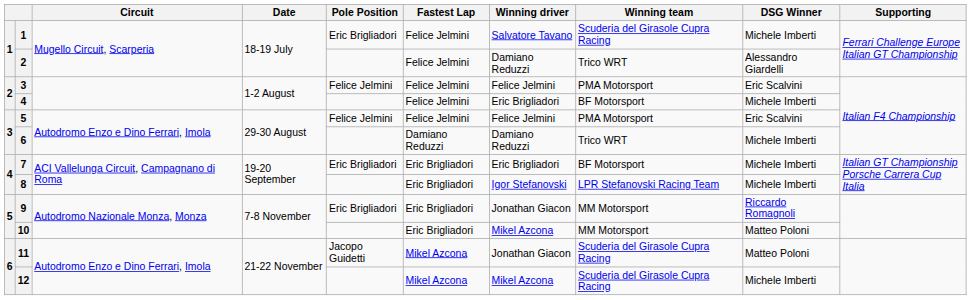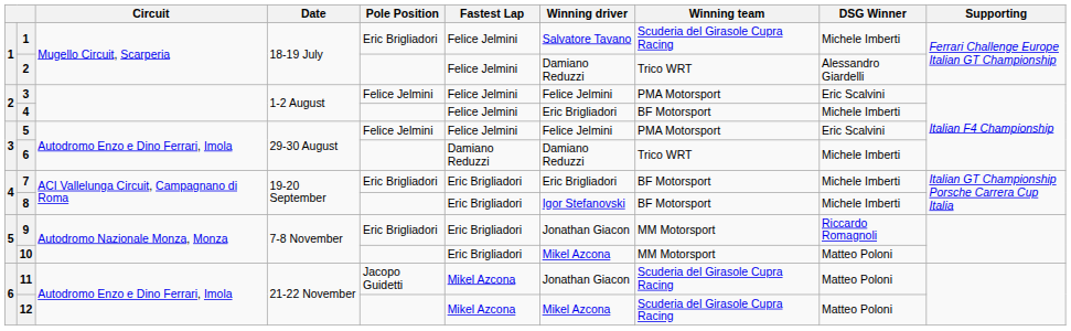 <table class="wikitable" style="font-size: 85%;">
 <tr>
 <th colspan="2"></th>
 <th>Circuit</th>
 <th>Date</th>
 <th>Pole Position</th>
 <th>Fastest Lap</th>
 <th>Winning driver</th>
 <th>Winning team</th>
 <th>DSG Winner</th>
 <th>Supporting</th>
 </tr>
 <tr>
 <th rowspan="2">1</th>
 <th>1</th>
 <td rowspan="2"><a href='#'>Mugello Circuit</a>, <a href='#'>Scarperia</a></td>
 <td rowspan="2">18-19 July</td>
 <td> Eric Brigliadori</td>
 <td> Felice Jelmini</td>
 <td> <a href='#'>Salvatore Tavano</a></td>
 <td> <a href='#'>Scuderia del Girasole Cupra Racing</a></td>
 <td> Michele Imberti</td>
 <td rowspan="2"><em><a href='#'>Ferrari Challenge Europe</a></em><br><em><a href='#'>Italian GT Championship</a></em></td>
 </tr>
 <tr>
 <th>2</th>
 <td></td>
 <td> Felice Jelmini</td>
 <td> Damiano Reduzzi</td>
 <td> Trico WRT</td>
 <td> Alessandro Giardelli</td>
 </tr>
 <tr>
 <th rowspan="2">2</th>
 <th>3</th>
 <td rowspan="2"></td>
 <td rowspan="2">1-2 August</td>
 <td> Felice Jelmini</td>
 <td> Felice Jelmini</td>
 <td> Felice Jelmini</td>
 <td> PMA Motorsport</td>
 <td> Eric Scalvini</td>
 <td rowspan="4"><em><a href='#'>Italian F4 Championship</a></em></td>
 </tr>
 <tr>
 <th>4</th>
 <td></td>
 <td> Felice Jelmini</td>
 <td> Eric Brigliadori</td>
 <td> BF Motorsport</td>
 <td> Michele Imberti</td>
 </tr>
 <tr>
 <th rowspan="2">3</th>
 <th>5</th>
 <td rowspan="2"><a href='#'>Autodromo Enzo e Dino Ferrari</a>, <a href='#'>Imola</a></td>
 <td rowspan="2">29-30 August</td>
 <td> Felice Jelmini</td>
 <td> Felice Jelmini</td>
 <td> Felice Jelmini</td>
 <td> PMA Motorsport</td>
 <td> Eric Scalvini</td>
 </tr>
 <tr>
 <th>6</th>
 <td></td>
 <td> Damiano Reduzzi</td>
 <td> Damiano Reduzzi</td>
 <td> Trico WRT</td>
 <td> Michele Imberti</td>
 </tr>
 <tr>
 <th rowspan="2">4</th>
 <th>7</th>
 <td rowspan="2"><a href='#'>ACI Vallelunga Circuit</a>, <a href='#'>Campagnano di Roma</a></td>
 <td rowspan="2">19-20 September</td>
 <td> Eric Brigliadori</td>
 <td> Eric Brigliadori</td>
 <td> Eric Brigliadori</td>
 <td> BF Motorsport</td>
 <td> Michele Imberti</td>
 <td rowspan="2"><em><a href='#'>Italian GT Championship</a></em><br><em><a href='#'>Porsche Carrera Cup Italia</a></em></td>
 </tr>
 <tr>
 <th>8</th>
 <td></td>
 <td> Eric Brigliadori</td>
 <td> <a href='#'>Igor Stefanovski</a></td>
-<td> <a href='#'>LPR Stefanovski Racing Team</a></td>
+<td> BF Motorsport</td>
 <td> Michele Imberti</td>
 </tr>
 <tr>
 <th rowspan="2">5</th>
 <th>9</th>
 <td rowspan="2"><a href='#'>Autodromo Nazionale Monza</a>, <a href='#'>Monza</a></td>
 <td rowspan="2">7-8 November</td>
 <td> Eric Brigliadori</td>
 <td> Eric Brigliadori</td>
 <td> Jonathan Giacon</td>
 <td> MM Motorsport</td>
 <td> <a href='#'>Riccardo Romagnoli</a></td>
 <td rowspan="2"></td>
 </tr>
 <tr>
 <th>10</th>
 <td></td>
 <td> Eric Brigliadori</td>
 <td> <a href='#'>Mikel Azcona</a></td>
 <td> MM Motorsport</td>
 <td> Matteo Poloni</td>
 </tr>
 <tr>
 <th rowspan="2">6</th>
 <th>11</th>
 <td rowspan="2"><a href='#'>Autodromo Enzo e Dino Ferrari</a>, <a href='#'>Imola</a></td>
 <td rowspan="2">21-22 November</td>
 <td> Jacopo Guidetti</td>
 <td> <a href='#'>Mikel Azcona</a></td>
 <td> Jonathan Giacon</td>
 <td> <a href='#'>Scuderia del Girasole Cupra Racing</a></td>
 <td> Matteo Poloni</td>
 <td rowspan="2"></td>
 </tr>
 <tr>
 <th>12</th>
 <td></td>
 <td> <a href='#'>Mikel Azcona</a></td>
 <td> <a href='#'>Mikel Azcona</a></td>
 <td> <a href='#'>Scuderia del Girasole Cupra Racing</a></td>
-<td> Michele Imberti</td>
+<td> Matteo Poloni</td>
 </tr>
 </table>
